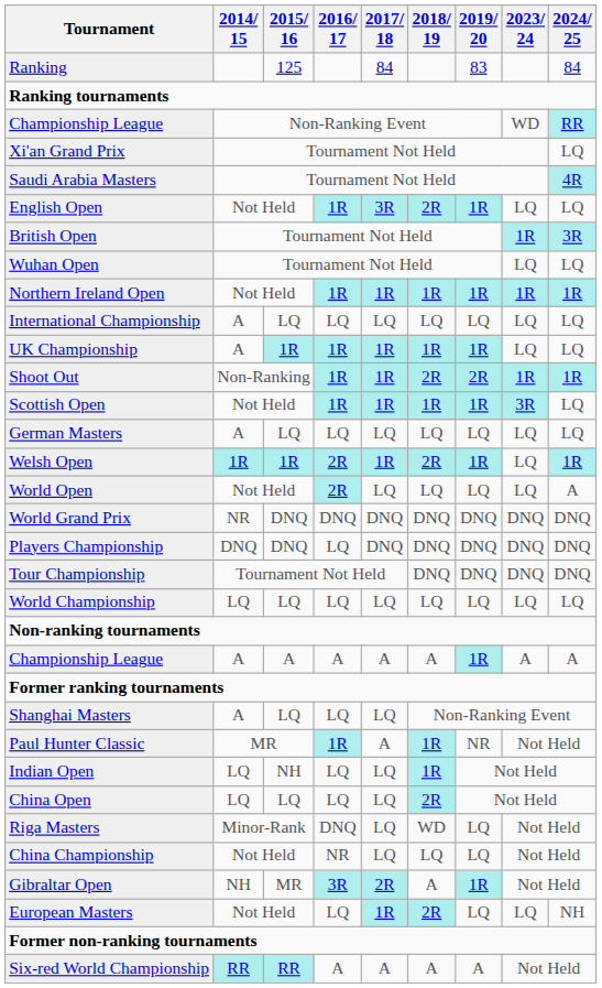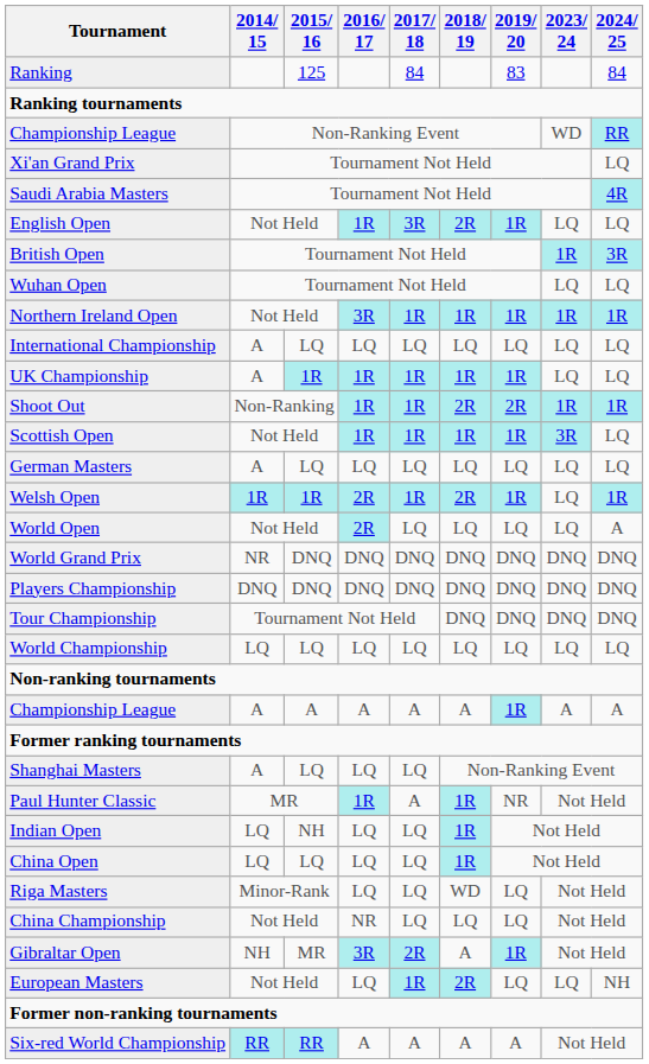 <table class="wikitable" style="font-size:85%;">
 <tr>
 <th>Tournament</th>
 <th><a href='#'>2014/<br>15</a></th>
 <th><a href='#'>2015/<br>16</a></th>
 <th><a href='#'>2016/<br>17</a></th>
 <th><a href='#'>2017/<br>18</a></th>
 <th><a href='#'>2018/<br>19</a></th>
 <th><a href='#'>2019/<br>20</a></th>
 <th><a href='#'>2023/<br>24</a></th>
 <th><a href='#'>2024/<br>25</a></th>
 </tr>
 <tr>
 <td style="background:#EFEFEF;"><a href='#'>Ranking</a></td>
 <td align="center"></td>
 <td align="center"><a href='#'>125</a></td>
 <td align="center"></td>
 <td align="center"><a href='#'>84</a></td>
 <td align="center"></td>
 <td align="center"><a href='#'>83</a></td>
 <td align="center"></td>
 <td align="center"><a href='#'>84</a></td>
 </tr>
 <tr>
 <td colspan="10"><strong>Ranking tournaments</strong></td>
 </tr>
 <tr>
 <td style="background:#EFEFEF;"><a href='#'>Championship League</a></td>
 <td align="center" colspan="6" style="color:#555555;">Non-Ranking Event</td>
 <td align="center" style="color:#555555;">WD</td>
 <td align="center" style="background:#afeeee;"><a href='#'>RR</a></td>
 </tr>
 <tr>
 <td style="background:#EFEFEF;"><a href='#'>Xi'an Grand Prix</a></td>
 <td align="center" colspan="7" style="color:#555555;">Tournament Not Held</td>
 <td align="center" style="color:#555555;">LQ</td>
 </tr>
 <tr>
 <td style="background:#EFEFEF;"><a href='#'>Saudi Arabia Masters</a></td>
 <td align="center" colspan="7" style="color:#555555;">Tournament Not Held</td>
 <td align="center" style="background:#afeeee;"><a href='#'>4R</a></td>
 </tr>
 <tr>
 <td style="background:#EFEFEF;"><a href='#'>English Open</a></td>
 <td align="center" colspan="2" style="color:#555555;">Not Held</td>
 <td align="center" style="background:#afeeee;"><a href='#'>1R</a></td>
 <td align="center" style="background:#afeeee;"><a href='#'>3R</a></td>
 <td align="center" style="background:#afeeee;"><a href='#'>2R</a></td>
 <td align="center" style="background:#afeeee;"><a href='#'>1R</a></td>
 <td align="center" style="color:#555555;">LQ</td>
 <td align="center" style="color:#555555;">LQ</td>
 </tr>
 <tr>
 <td style="background:#EFEFEF;"><a href='#'>British Open</a></td>
 <td align="center" colspan="6" style="color:#555555;">Tournament Not Held</td>
 <td align="center" style="background:#afeeee;"><a href='#'>1R</a></td>
 <td align="center" style="background:#afeeee;"><a href='#'>3R</a></td>
 </tr>
 <tr>
 <td style="background:#EFEFEF;"><a href='#'>Wuhan Open</a></td>
 <td align="center" colspan="6" style="color:#555555;">Tournament Not Held</td>
 <td align="center" style="color:#555555;">LQ</td>
 <td align="center" style="color:#555555;">LQ</td>
 </tr>
 <tr>
 <td style="background:#EFEFEF;"><a href='#'>Northern Ireland Open</a></td>
 <td align="center" colspan="2" style="color:#555555;">Not Held</td>
-<td align="center" style="background:#afeeee;"><a href='#'>1R</a></td>
+<td align="center" style="background:#afeeee;"><a href='#'>3R</a></td>
 <td align="center" style="background:#afeeee;"><a href='#'>1R</a></td>
 <td align="center" style="background:#afeeee;"><a href='#'>1R</a></td>
 <td align="center" style="background:#afeeee;"><a href='#'>1R</a></td>
 <td align="center" style="background:#afeeee;"><a href='#'>1R</a></td>
 <td align="center" style="background:#afeeee;"><a href='#'>1R</a></td>
 </tr>
 <tr>
 <td style="background:#EFEFEF;"><a href='#'>International Championship</a></td>
 <td align="center" style="color:#555555;">A</td>
 <td align="center" style="color:#555555;">LQ</td>
 <td align="center" style="color:#555555;">LQ</td>
 <td align="center" style="color:#555555;">LQ</td>
 <td align="center" style="color:#555555;">LQ</td>
 <td align="center" style="color:#555555;">LQ</td>
 <td align="center" style="color:#555555;">LQ</td>
 <td align="center" style="color:#555555;">LQ</td>
 </tr>
 <tr>
 <td style="background:#EFEFEF;"><a href='#'>UK Championship</a></td>
 <td align="center" style="color:#555555;">A</td>
 <td align="center" style="background:#afeeee;"><a href='#'>1R</a></td>
 <td align="center" style="background:#afeeee;"><a href='#'>1R</a></td>
 <td align="center" style="background:#afeeee;"><a href='#'>1R</a></td>
 <td align="center" style="background:#afeeee;"><a href='#'>1R</a></td>
 <td align="center" style="background:#afeeee;"><a href='#'>1R</a></td>
 <td align="center" style="color:#555555;">LQ</td>
 <td align="center" style="color:#555555;">LQ</td>
 </tr>
 <tr>
 <td style="background:#EFEFEF;"><a href='#'>Shoot Out</a></td>
 <td align="center" colspan="2" style="color:#555555;">Non-Ranking</td>
 <td align="center" style="background:#afeeee;"><a href='#'>1R</a></td>
 <td align="center" style="background:#afeeee;"><a href='#'>1R</a></td>
 <td align="center" style="background:#afeeee;"><a href='#'>2R</a></td>
 <td align="center" style="background:#afeeee;"><a href='#'>2R</a></td>
 <td align="center" style="background:#afeeee;"><a href='#'>1R</a></td>
 <td align="center" style="background:#afeeee;"><a href='#'>1R</a></td>
 </tr>
 <tr>
 <td style="background:#EFEFEF;"><a href='#'>Scottish Open</a></td>
 <td align="center" colspan="2" style="color:#555555;">Not Held</td>
 <td align="center" style="background:#afeeee;"><a href='#'>1R</a></td>
 <td align="center" style="background:#afeeee;"><a href='#'>1R</a></td>
 <td align="center" style="background:#afeeee;"><a href='#'>1R</a></td>
 <td align="center" style="background:#afeeee;"><a href='#'>1R</a></td>
 <td align="center" style="background:#afeeee;"><a href='#'>3R</a></td>
 <td align="center" style="color:#555555;">LQ</td>
 </tr>
 <tr>
 <td style="background:#EFEFEF;"><a href='#'>German Masters</a></td>
 <td align="center" style="color:#555555;">A</td>
 <td align="center" style="color:#555555;">LQ</td>
 <td align="center" style="color:#555555;">LQ</td>
 <td align="center" style="color:#555555;">LQ</td>
 <td align="center" style="color:#555555;">LQ</td>
 <td align="center" style="color:#555555;">LQ</td>
 <td align="center" style="color:#555555;">LQ</td>
 <td align="center" style="color:#555555;">LQ</td>
 </tr>
 <tr>
 <td style="background:#EFEFEF;"><a href='#'>Welsh Open</a></td>
 <td align="center" style="background:#afeeee;"><a href='#'>1R</a></td>
 <td align="center" style="background:#afeeee;"><a href='#'>1R</a></td>
 <td align="center" style="background:#afeeee;"><a href='#'>2R</a></td>
 <td align="center" style="background:#afeeee;"><a href='#'>1R</a></td>
 <td align="center" style="background:#afeeee;"><a href='#'>2R</a></td>
 <td align="center" style="background:#afeeee;"><a href='#'>1R</a></td>
 <td align="center" style="color:#555555;">LQ</td>
 <td align="center" style="background:#afeeee;"><a href='#'>1R</a></td>
 </tr>
 <tr>
 <td style="background:#EFEFEF;"><a href='#'>World Open</a></td>
 <td align="center" colspan="2" style="color:#555555;">Not Held</td>
 <td align="center" style="background:#afeeee;"><a href='#'>2R</a></td>
 <td align="center" style="color:#555555;">LQ</td>
 <td align="center" style="color:#555555;">LQ</td>
 <td align="center" style="color:#555555;">LQ</td>
 <td align="center" style="color:#555555;">LQ</td>
 <td align="center" style="color:#555555;">A</td>
 </tr>
 <tr>
 <td style="background:#EFEFEF;"><a href='#'>World Grand Prix</a></td>
 <td align="center" style="color:#555555;">NR</td>
 <td align="center" style="color:#555555;">DNQ</td>
 <td align="center" style="color:#555555;">DNQ</td>
 <td align="center" style="color:#555555;">DNQ</td>
 <td align="center" style="color:#555555;">DNQ</td>
 <td align="center" style="color:#555555;">DNQ</td>
 <td align="center" style="color:#555555;">DNQ</td>
 <td align="center" style="color:#555555;">DNQ</td>
 </tr>
 <tr>
 <td style="background:#EFEFEF;"><a href='#'>Players Championship</a></td>
 <td align="center" style="color:#555555;">DNQ</td>
 <td align="center" style="color:#555555;">DNQ</td>
-<td align="center" style="color:#555555;">LQ</td>
+<td align="center" style="color:#555555;">DNQ</td>
 <td align="center" style="color:#555555;">DNQ</td>
 <td align="center" style="color:#555555;">DNQ</td>
 <td align="center" style="color:#555555;">DNQ</td>
 <td align="center" style="color:#555555;">DNQ</td>
 <td align="center" style="color:#555555;">DNQ</td>
 </tr>
 <tr>
 <td style="background:#EFEFEF;"><a href='#'>Tour Championship</a></td>
 <td align="center" colspan="4" style="color:#555555;">Tournament Not Held</td>
 <td align="center" style="color:#555555;">DNQ</td>
 <td align="center" style="color:#555555;">DNQ</td>
 <td align="center" style="color:#555555;">DNQ</td>
 <td align="center" style="color:#555555;">DNQ</td>
 </tr>
 <tr>
 <td style="background:#EFEFEF;"><a href='#'>World Championship</a></td>
 <td align="center" style="color:#555555;">LQ</td>
 <td align="center" style="color:#555555;">LQ</td>
 <td align="center" style="color:#555555;">LQ</td>
 <td align="center" style="color:#555555;">LQ</td>
 <td align="center" style="color:#555555;">LQ</td>
 <td align="center" style="color:#555555;">LQ</td>
 <td align="center" style="color:#555555;">LQ</td>
 <td align="center" style="color:#555555;">LQ</td>
 </tr>
 <tr>
 <td colspan="10"><strong>Non-ranking tournaments</strong></td>
 </tr>
 <tr>
 <td style="background:#EFEFEF;"><a href='#'>Championship League</a></td>
 <td align="center" style="color:#555555;">A</td>
 <td align="center" style="color:#555555;">A</td>
 <td align="center" style="color:#555555;">A</td>
 <td align="center" style="color:#555555;">A</td>
 <td align="center" style="color:#555555;">A</td>
 <td align="center" style="background:#afeeee;"><a href='#'>1R</a></td>
 <td align="center" style="color:#555555;">A</td>
 <td align="center" style="color:#555555;">A</td>
 </tr>
 <tr>
 <td colspan="10"><strong>Former ranking tournaments</strong></td>
 </tr>
 <tr>
 <td style="background:#EFEFEF;"><a href='#'>Shanghai Masters</a></td>
 <td align="center" style="color:#555555;">A</td>
 <td align="center" style="color:#555555;">LQ</td>
 <td align="center" style="color:#555555;">LQ</td>
 <td align="center" style="color:#555555;">LQ</td>
 <td align="center" colspan="30" style="color:#555555;">Non-Ranking Event</td>
 </tr>
 <tr>
 <td style="background:#EFEFEF;"><a href='#'>Paul Hunter Classic</a></td>
 <td align="center" colspan="2" style="color:#555555;">MR</td>
 <td align="center" style="background:#afeeee;"><a href='#'>1R</a></td>
 <td align="center" style="color:#555555;">A</td>
 <td align="center" style="background:#afeeee;"><a href='#'>1R</a></td>
 <td align="center" style="color:#555555;">NR</td>
 <td align="center" colspan="2" style="color:#555555;">Not Held</td>
 </tr>
 <tr>
 <td style="background:#EFEFEF;"><a href='#'>Indian Open</a></td>
 <td align="center" style="color:#555555;">LQ</td>
 <td align="center" style="color:#555555;">NH</td>
 <td align="center" style="color:#555555;">LQ</td>
 <td align="center" style="color:#555555;">LQ</td>
 <td align="center" style="background:#afeeee;"><a href='#'>1R</a></td>
 <td align="center" colspan="3" style="color:#555555;">Not Held</td>
 </tr>
 <tr>
 <td style="background:#EFEFEF;"><a href='#'>China Open</a></td>
 <td align="center" style="color:#555555;">LQ</td>
 <td align="center" style="color:#555555;">LQ</td>
 <td align="center" style="color:#555555;">LQ</td>
 <td align="center" style="color:#555555;">LQ</td>
-<td align="center" style="background:#afeeee;"><a href='#'>2R</a></td>
+<td align="center" style="background:#afeeee;"><a href='#'>1R</a></td>
 <td align="center" colspan="3" style="color:#555555;">Not Held</td>
 </tr>
 <tr>
 <td style="background:#EFEFEF;"><a href='#'>Riga Masters</a></td>
 <td align="center" colspan="2" style="color:#555555;">Minor-Rank</td>
-<td align="center" style="color:#555555;">DNQ</td>
+<td align="center" style="color:#555555;">LQ</td>
 <td align="center" style="color:#555555;">LQ</td>
 <td align="center" style="color:#555555;">WD</td>
 <td align="center" style="color:#555555;">LQ</td>
 <td align="center" colspan="2" style="color:#555555;">Not Held</td>
 </tr>
 <tr>
 <td style="background:#EFEFEF;"><a href='#'>China Championship</a></td>
 <td align="center" colspan="2" style="color:#555555;">Not Held</td>
 <td align="center" style="color:#555555;">NR</td>
 <td align="center" style="color:#555555;">LQ</td>
 <td align="center" style="color:#555555;">LQ</td>
 <td align="center" style="color:#555555;">LQ</td>
 <td align="center" colspan="2" style="color:#555555;">Not Held</td>
 </tr>
 <tr>
 <td style="background:#EFEFEF;"><a href='#'>Gibraltar Open</a></td>
 <td align="center" style="color:#555555;">NH</td>
 <td align="center" style="color:#555555;">MR</td>
 <td align="center" style="background:#afeeee;"><a href='#'>3R</a></td>
 <td align="center" style="background:#afeeee;"><a href='#'>2R</a></td>
 <td align="center" style="color:#555555;">A</td>
 <td align="center" style="background:#afeeee;"><a href='#'>1R</a></td>
 <td align="center" colspan="2" style="color:#555555;">Not Held</td>
 </tr>
 <tr>
 <td style="background:#EFEFEF;"><a href='#'>European Masters</a></td>
 <td align="center" colspan="2" style="color:#555555;">Not Held</td>
 <td align="center" style="color:#555555;">LQ</td>
 <td align="center" style="background:#afeeee;"><a href='#'>1R</a></td>
 <td align="center" style="background:#afeeee;"><a href='#'>2R</a></td>
 <td align="center" style="color:#555555;">LQ</td>
 <td align="center" style="color:#555555;">LQ</td>
 <td align="center" style="color:#555555;">NH</td>
 </tr>
 <tr>
 <td colspan="10"><strong>Former non-ranking tournaments</strong></td>
 </tr>
 <tr>
 <td style="background:#EFEFEF;"><a href='#'>Six-red World Championship</a></td>
 <td align="center" style="background:#afeeee;"><a href='#'>RR</a></td>
 <td align="center" style="background:#afeeee;"><a href='#'>RR</a></td>
 <td align="center" style="color:#555555;">A</td>
 <td align="center" style="color:#555555;">A</td>
 <td align="center" style="color:#555555;">A</td>
 <td align="center" style="color:#555555;">A</td>
 <td align="center" colspan="2" style="color:#555555;">Not Held</td>
 </tr>
 </table>
